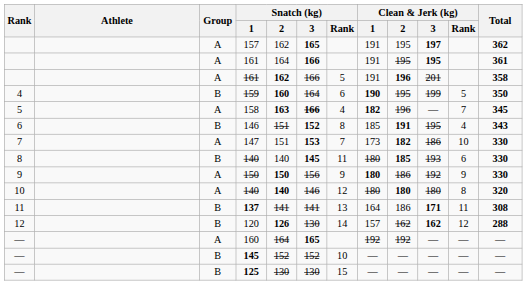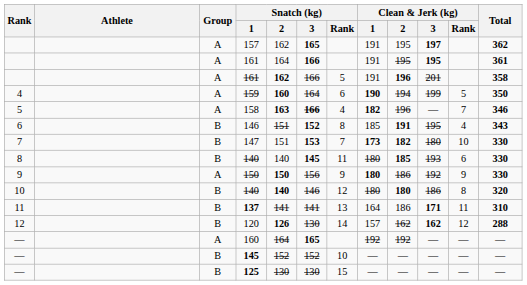 <table class = "wikitable" style="text-align:center;">
 <tr>
 <th rowspan=2 width=40>Rank</th>
 <th rowspan=2 width=250>Athlete</th>
 <th rowspan=2 width=50>Group</th>
 <th colspan=4>Snatch (kg)</th>
 <th colspan=4>Clean & Jerk (kg)</th>
 <th rowspan=2 width=60>Total</th>
 </tr>
 <tr>
 <th width=40>1</th>
 <th width=40>2</th>
 <th width=40>3</th>
 <th width=40>Rank</th>
 <th width=40>1</th>
 <th width=40>2</th>
 <th width=40>3</th>
 <th width=40>Rank</th>
 </tr>
 <tr>
 <td></td>
 <td align=left></td>
 <td>A</td>
 <td>157</td>
 <td>162</td>
 <td><strong>165</strong></td>
 <td></td>
 <td>191</td>
 <td>195</td>
 <td><strong>197</strong></td>
 <td></td>
 <td><strong>362</strong></td>
 </tr>
 <tr>
 <td></td>
 <td align=left></td>
 <td>A</td>
 <td>161</td>
 <td>164</td>
 <td><strong>166</strong></td>
 <td></td>
 <td>191</td>
 <td><s>195</s></td>
 <td><strong>195</strong></td>
 <td></td>
 <td><strong>361</strong></td>
 </tr>
 <tr>
 <td></td>
 <td align=left></td>
 <td>A</td>
 <td><s>161</s></td>
 <td><strong>162</strong></td>
 <td><s>166</s></td>
 <td>5</td>
 <td>191</td>
 <td><strong>196</strong></td>
 <td><s>201</s></td>
 <td></td>
 <td><strong>358</strong></td>
 </tr>
 <tr>
 <td>4</td>
 <td align=left></td>
-<td>B</td>
+<td>A</td>
 <td><s>159</s></td>
 <td><strong>160</strong></td>
 <td><s>164</s></td>
 <td>6</td>
 <td><strong>190</strong></td>
-<td><s>195</s></td>
+<td><s>194</s></td>
 <td><s>199</s></td>
 <td>5</td>
 <td><strong>350</strong></td>
 </tr>
 <tr>
 <td>5</td>
 <td align=left></td>
 <td>A</td>
 <td>158</td>
 <td><strong>163</strong></td>
 <td><strong><s>166</s></strong></td>
 <td>4</td>
 <td><strong>182</strong></td>
 <td><s>196</s></td>
 <td>—</td>
 <td>7</td>
-<td><strong>345</strong></td>
+<td><strong>346</strong></td>
 </tr>
 <tr>
 <td>6</td>
 <td align=left></td>
 <td>B</td>
 <td>146</td>
 <td><s>151</s></td>
 <td><strong>152</strong></td>
 <td>8</td>
 <td>185</td>
 <td><strong>191</strong></td>
 <td><s>195</s></td>
 <td>4</td>
 <td><strong>343</strong></td>
 </tr>
 <tr>
 <td>7</td>
 <td align=left></td>
-<td>A</td>
+<td>B</td>
 <td>147</td>
 <td>151</td>
 <td><strong>153</strong></td>
 <td>7</td>
-<td>173</td>
+<td><strong>173</strong></td>
 <td><strong>182</strong></td>
-<td><s>186</s></td>
+<td><s>180</s></td>
 <td>10</td>
 <td><strong>330</strong></td>
 </tr>
 <tr>
 <td>8</td>
 <td align=left></td>
 <td>B</td>
 <td><s>140</s></td>
 <td>140</td>
 <td><strong>145</strong></td>
 <td>11</td>
 <td><s>180</s></td>
 <td><strong>185</strong></td>
 <td><s>193</s></td>
 <td>6</td>
 <td><strong>330</strong></td>
 </tr>
 <tr>
 <td>9</td>
 <td align=left></td>
 <td>A</td>
 <td><s>150</s></td>
 <td><strong>150</strong></td>
 <td><s>156</s></td>
 <td>9</td>
 <td><strong>180</strong></td>
 <td><s>186</s></td>
 <td><s>192</s></td>
 <td>9</td>
 <td><strong>330</strong></td>
 </tr>
 <tr>
 <td>10</td>
 <td align=left></td>
-<td>A</td>
+<td>B</td>
 <td><s>140</s></td>
 <td><strong>140</strong></td>
 <td><s>146</s></td>
 <td>12</td>
 <td><s>180</s></td>
 <td><strong>180</strong></td>
-<td><s>180</s></td>
+<td><s>186</s></td>
 <td>8</td>
 <td><strong>320</strong></td>
 </tr>
 <tr>
 <td>11</td>
 <td align=left></td>
 <td>B</td>
 <td><strong>137</strong></td>
 <td><s>141</s></td>
 <td><s>141</s></td>
 <td>13</td>
 <td>164</td>
 <td>186</td>
 <td><strong>171</strong></td>
 <td>11</td>
-<td><strong>308</strong></td>
+<td><strong>310</strong></td>
 </tr>
 <tr>
 <td>12</td>
 <td align=left></td>
 <td>B</td>
 <td>120</td>
 <td><strong>126</strong></td>
 <td><s>130</s></td>
 <td>14</td>
 <td>157</td>
 <td><s>162</s></td>
 <td><strong>162</strong></td>
 <td>12</td>
 <td><strong>288</strong></td>
 </tr>
 <tr>
 <td>—</td>
 <td align=left></td>
 <td>A</td>
 <td>160</td>
 <td><s>164</s></td>
 <td><strong>165</strong></td>
 <td></td>
 <td><s>192</s></td>
 <td><s>192</s></td>
 <td>—</td>
 <td>—</td>
 <td>—</td>
 </tr>
 <tr>
 <td>—</td>
 <td align=left></td>
 <td>B</td>
 <td><strong>145</strong></td>
 <td><s>152</s></td>
 <td><s>152</s></td>
 <td>10</td>
 <td>—</td>
 <td>—</td>
 <td>—</td>
 <td>—</td>
 <td>—</td>
 </tr>
 <tr>
 <td>—</td>
 <td align=left></td>
 <td>B</td>
 <td><strong>125</strong></td>
 <td><s>130</s></td>
 <td><s>130</s></td>
 <td>15</td>
 <td>—</td>
 <td>—</td>
 <td>—</td>
 <td>—</td>
 <td>—</td>
 </tr>
 </table>
